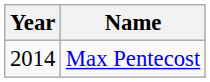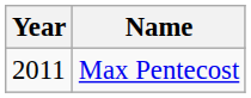 <table class="wikitable">
 <tr>
 <th>Year</th>
 <th>Name</th>
 </tr>
 <tr>
-<td>2014</td>
+<td>2011</td>
 <td><a href='#'>Max Pentecost</a></td>
 </tr>
 </table>
